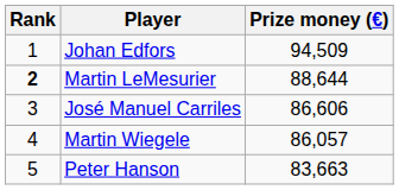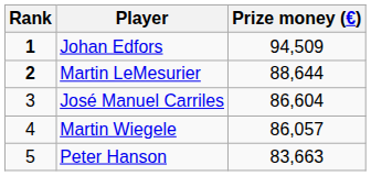 <table class="wikitable">
 <tr>
 <th>Rank</th>
 <th>Player</th>
 <th>Prize money (<a href='#'>€</a>)</th>
 </tr>
 <tr>
-<td align=center>1</td>
+<td align=center><strong>1</strong></td>
 <td> <a href='#'>Johan Edfors</a></td>
 <td align=center>94,509</td>
 </tr>
 <tr>
 <td align=center><strong>2</strong></td>
 <td> <a href='#'>Martin LeMesurier</a></td>
 <td align=center>88,644</td>
 </tr>
 <tr>
 <td align=center>3</td>
 <td> <a href='#'>José Manuel Carriles</a></td>
-<td align=center>86,606</td>
+<td align=center>86,604</td>
 </tr>
 <tr>
 <td align=center>4</td>
 <td> <a href='#'>Martin Wiegele</a></td>
 <td align=center>86,057</td>
 </tr>
 <tr>
 <td align=center>5</td>
 <td> <a href='#'>Peter Hanson</a></td>
 <td align=center>83,663</td>
 </tr>
 </table>
